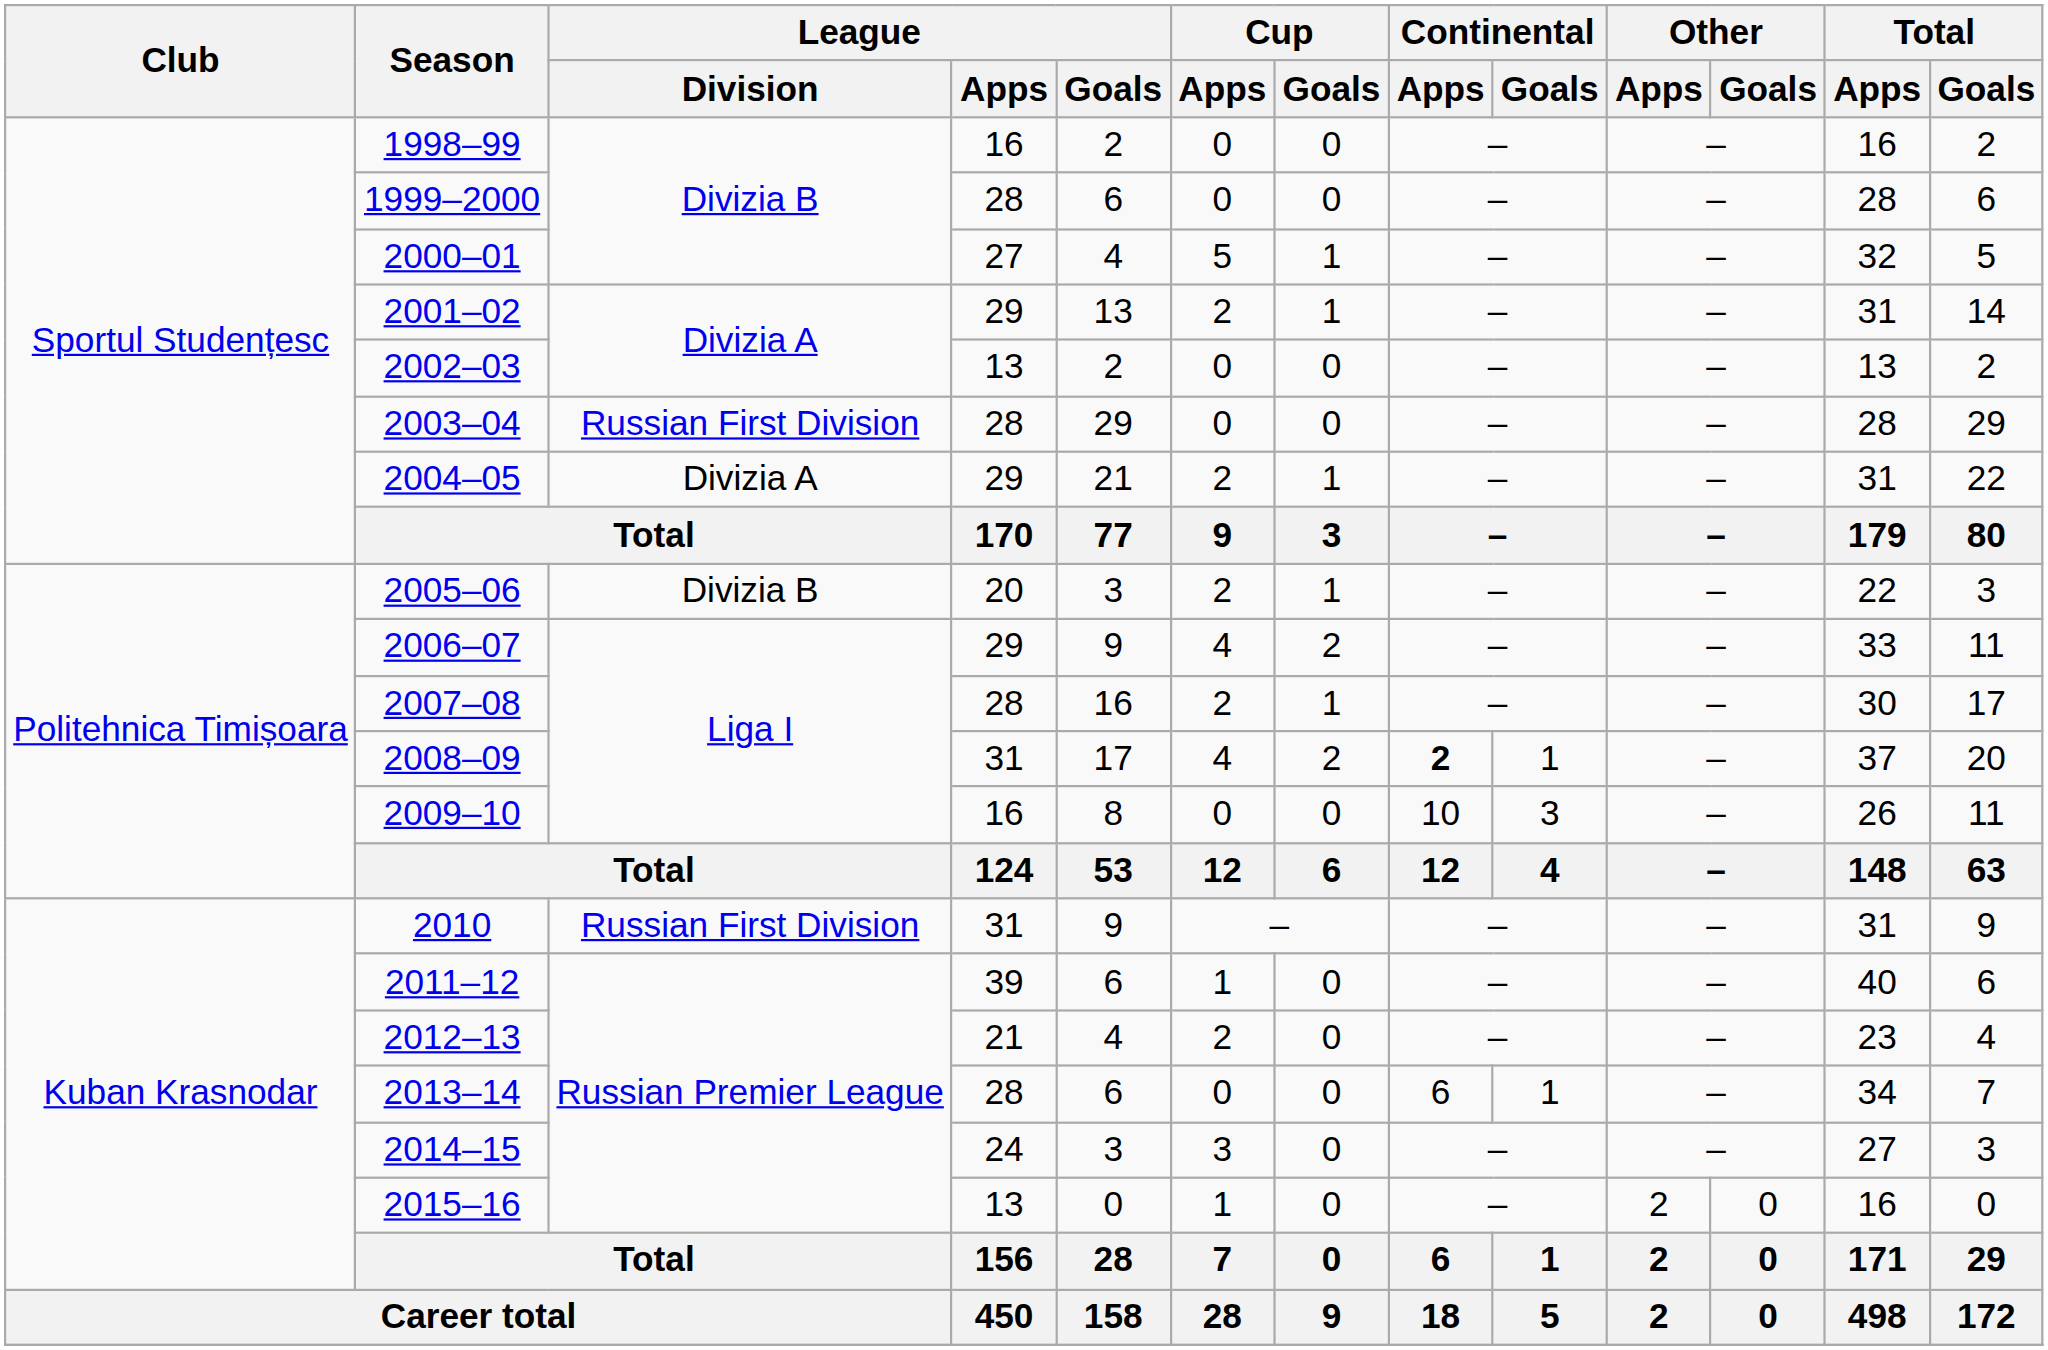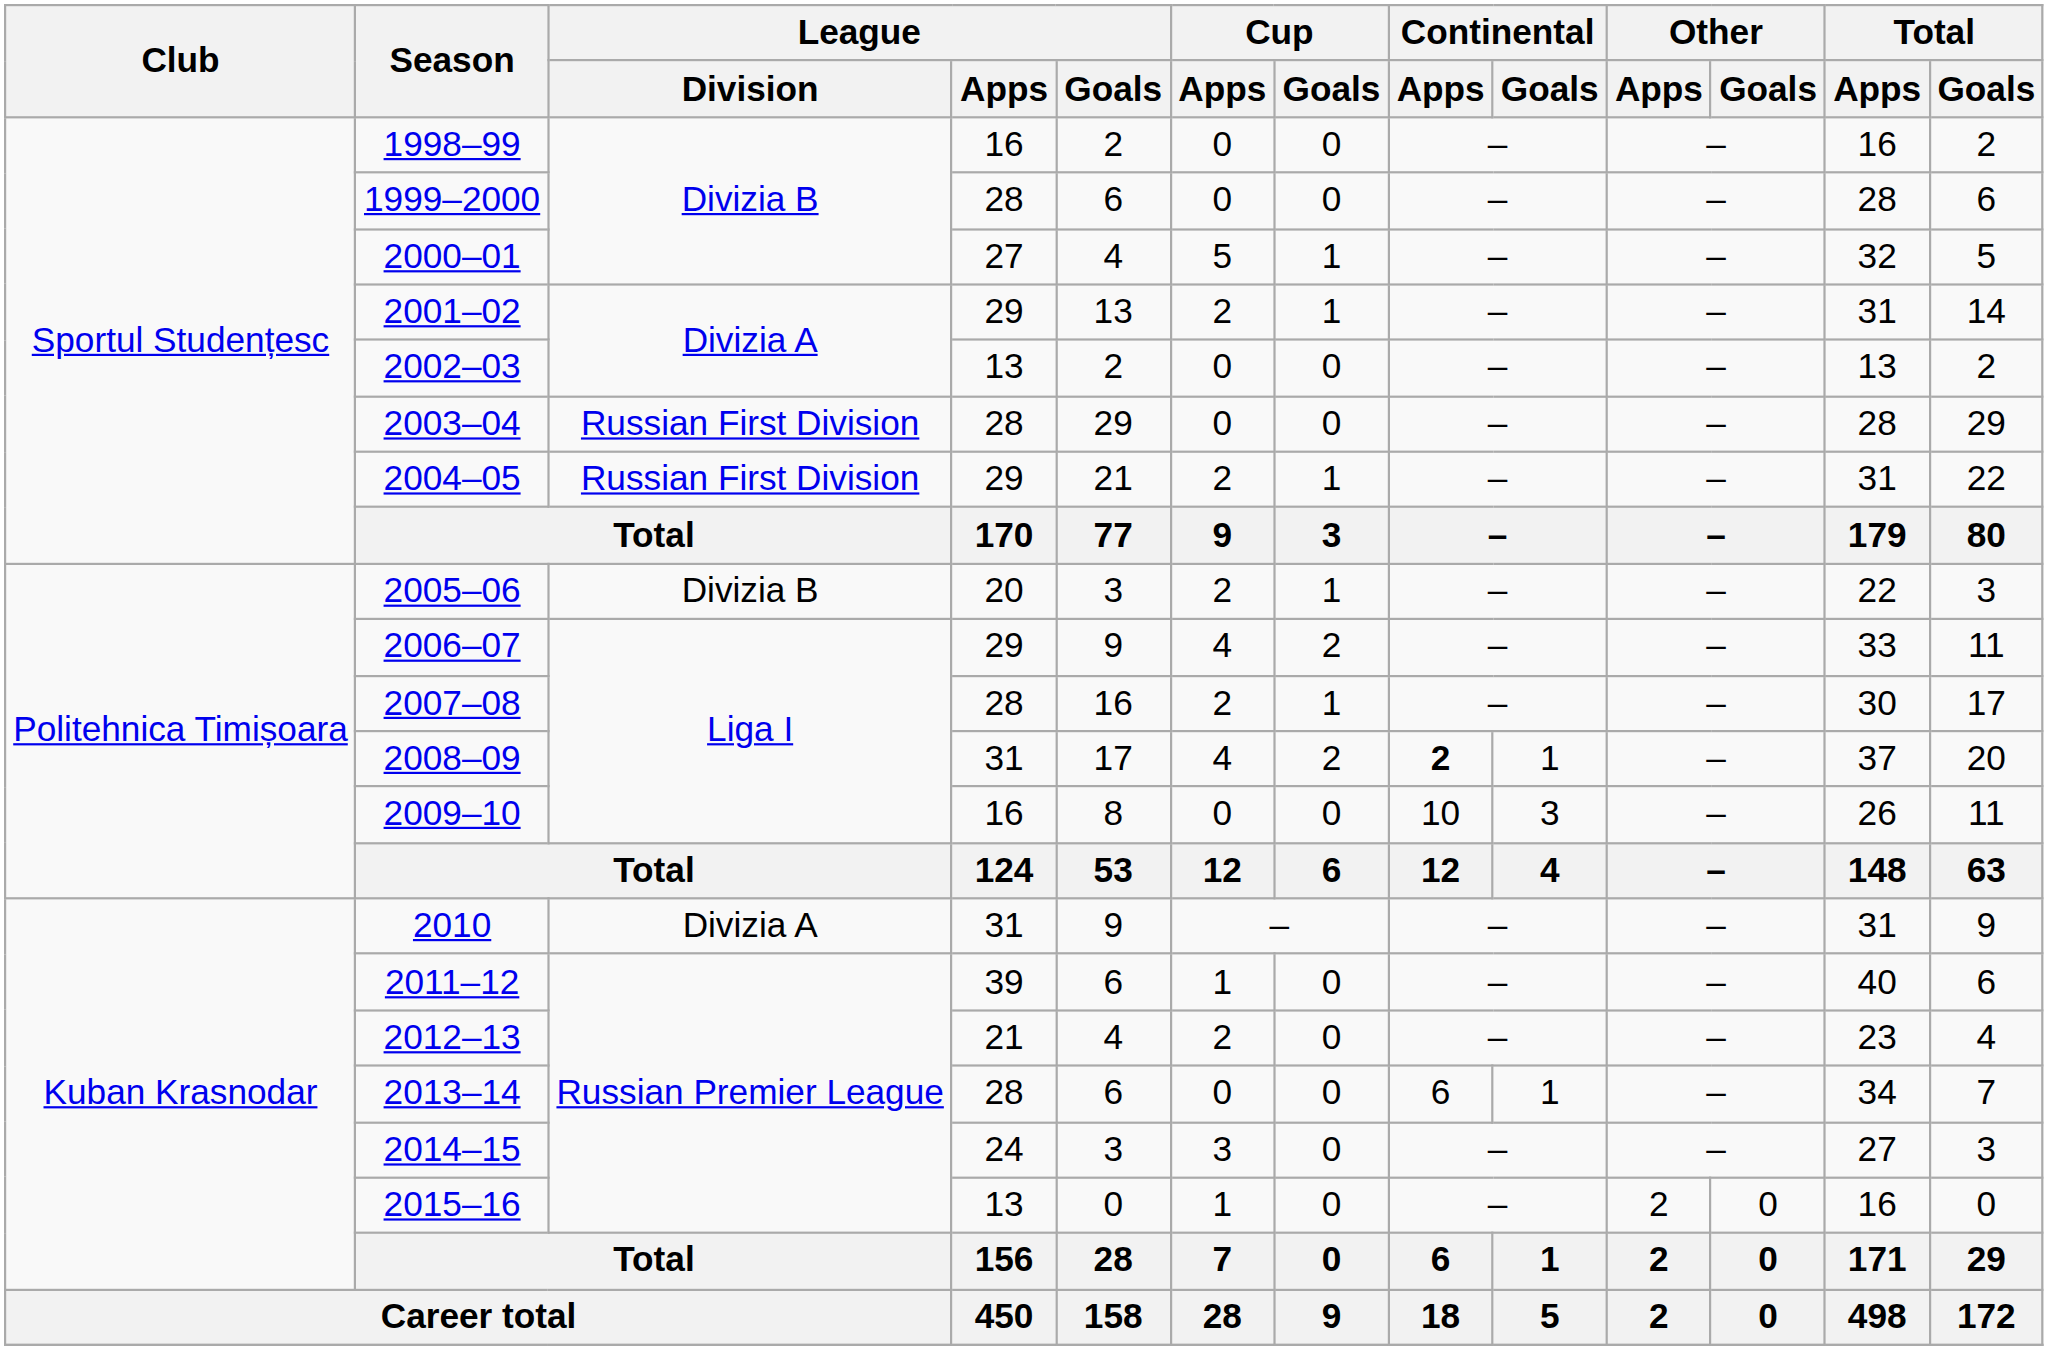 <table class="wikitable" style="text-align:center">
 <tr>
 <th rowspan=2>Club</th>
 <th rowspan=2>Season</th>
 <th colspan=3>League</th>
 <th colspan=2>Cup</th>
 <th colspan=2>Continental</th>
 <th colspan=2>Other</th>
 <th colspan=2>Total</th>
 </tr>
 <tr>
 <th>Division</th>
 <th>Apps</th>
 <th>Goals</th>
 <th>Apps</th>
 <th>Goals</th>
 <th>Apps</th>
 <th>Goals</th>
 <th>Apps</th>
 <th>Goals</th>
 <th>Apps</th>
 <th>Goals</th>
 </tr>
 <tr>
 <td rowspan="8"><a href='#'>Sportul Studențesc</a></td>
 <td><a href='#'>1998–99</a></td>
 <td rowspan=3><a href='#'>Divizia B</a></td>
 <td>16</td>
 <td>2</td>
 <td>0</td>
 <td>0</td>
 <td colspan=2>–</td>
 <td colspan=2>–</td>
 <td>16</td>
 <td>2</td>
 </tr>
 <tr>
 <td><a href='#'>1999–2000</a></td>
 <td>28</td>
 <td>6</td>
 <td>0</td>
 <td>0</td>
 <td colspan=2>–</td>
 <td colspan=2>–</td>
 <td>28</td>
 <td>6</td>
 </tr>
 <tr>
 <td><a href='#'>2000–01</a></td>
 <td>27</td>
 <td>4</td>
 <td>5</td>
 <td>1</td>
 <td colspan=2>–</td>
 <td colspan=2>–</td>
 <td>32</td>
 <td>5</td>
 </tr>
 <tr>
 <td><a href='#'>2001–02</a></td>
 <td rowspan=2><a href='#'>Divizia A</a></td>
 <td>29</td>
 <td>13</td>
 <td>2</td>
 <td>1</td>
 <td colspan=2>–</td>
 <td colspan=2>–</td>
 <td>31</td>
 <td>14</td>
 </tr>
 <tr>
 <td><a href='#'>2002–03</a></td>
 <td>13</td>
 <td>2</td>
 <td>0</td>
 <td>0</td>
 <td colspan=2>–</td>
 <td colspan=2>–</td>
 <td>13</td>
 <td>2</td>
 </tr>
 <tr>
 <td><a href='#'>2003–04</a></td>
 <td rowspan=1><a href='#'>Russian First Division</a></td>
 <td>28</td>
 <td>29</td>
 <td>0</td>
 <td>0</td>
 <td colspan=2>–</td>
 <td colspan=2>–</td>
 <td>28</td>
 <td>29</td>
 </tr>
 <tr>
 <td><a href='#'>2004–05</a></td>
-<td rowspan=1>Divizia A</td>
+<td rowspan=1><a href='#'>Russian First Division</a></td>
 <td>29</td>
 <td>21</td>
 <td>2</td>
 <td>1</td>
 <td colspan=2>–</td>
 <td colspan=2>–</td>
 <td>31</td>
 <td>22</td>
 </tr>
 <tr>
 <th colspan=2>Total</th>
 <th>170</th>
 <th>77</th>
 <th>9</th>
 <th>3</th>
 <th colspan=2>–</th>
 <th colspan=2>–</th>
 <th>179</th>
 <th>80</th>
 </tr>
 <tr>
 <td rowspan="6"><a href='#'>Politehnica Timișoara</a></td>
 <td><a href='#'>2005–06</a></td>
 <td rowspan=1>Divizia B</td>
 <td>20</td>
 <td>3</td>
 <td>2</td>
 <td>1</td>
 <td colspan=2>–</td>
 <td colspan=2>–</td>
 <td>22</td>
 <td>3</td>
 </tr>
 <tr>
 <td><a href='#'>2006–07</a></td>
 <td rowspan=4><a href='#'>Liga I</a></td>
 <td>29</td>
 <td>9</td>
 <td>4</td>
 <td>2</td>
 <td colspan=2>–</td>
 <td colspan=2>–</td>
 <td>33</td>
 <td>11</td>
 </tr>
 <tr>
 <td><a href='#'>2007–08</a></td>
 <td>28</td>
 <td>16</td>
 <td>2</td>
 <td>1</td>
 <td colspan=2>–</td>
 <td colspan=2>–</td>
 <td>30</td>
 <td>17</td>
 </tr>
 <tr>
 <td><a href='#'>2008–09</a></td>
 <td>31</td>
 <td>17</td>
 <td>4</td>
 <td>2</td>
 <td><strong>2</strong></td>
 <td>1</td>
 <td colspan=2>–</td>
 <td>37</td>
 <td>20</td>
 </tr>
 <tr>
 <td><a href='#'>2009–10</a></td>
 <td>16</td>
 <td>8</td>
 <td>0</td>
 <td>0</td>
 <td>10</td>
 <td>3</td>
 <td colspan=2>–</td>
 <td>26</td>
 <td>11</td>
 </tr>
 <tr>
 <th colspan=2>Total</th>
 <th>124</th>
 <th>53</th>
 <th>12</th>
 <th>6</th>
 <th>12</th>
 <th>4</th>
 <th colspan=2>–</th>
 <th>148</th>
 <th>63</th>
 </tr>
 <tr>
 <td rowspan="7"><a href='#'>Kuban Krasnodar</a></td>
 <td><a href='#'>2010</a></td>
-<td rowspan=1><a href='#'>Russian First Division</a></td>
+<td rowspan=1>Divizia A</td>
 <td>31</td>
 <td>9</td>
 <td colspan=2>–</td>
 <td colspan=2>–</td>
 <td colspan=2>–</td>
 <td>31</td>
 <td>9</td>
 </tr>
 <tr>
 <td><a href='#'>2011–12</a></td>
 <td rowspan=5><a href='#'>Russian Premier League</a></td>
 <td>39</td>
 <td>6</td>
 <td>1</td>
 <td>0</td>
 <td colspan=2>–</td>
 <td colspan=2>–</td>
 <td>40</td>
 <td>6</td>
 </tr>
 <tr>
 <td><a href='#'>2012–13</a></td>
 <td>21</td>
 <td>4</td>
 <td>2</td>
 <td>0</td>
 <td colspan=2>–</td>
 <td colspan=2>–</td>
 <td>23</td>
 <td>4</td>
 </tr>
 <tr>
 <td><a href='#'>2013–14</a></td>
 <td>28</td>
 <td>6</td>
 <td>0</td>
 <td>0</td>
 <td>6</td>
 <td>1</td>
 <td colspan=2>–</td>
 <td>34</td>
 <td>7</td>
 </tr>
 <tr>
 <td><a href='#'>2014–15</a></td>
 <td>24</td>
 <td>3</td>
 <td>3</td>
 <td>0</td>
 <td colspan=2>–</td>
 <td colspan=2>–</td>
 <td>27</td>
 <td>3</td>
 </tr>
 <tr>
 <td><a href='#'>2015–16</a></td>
 <td>13</td>
 <td>0</td>
 <td>1</td>
 <td>0</td>
 <td colspan=2>–</td>
 <td>2</td>
 <td>0</td>
 <td>16</td>
 <td>0</td>
 </tr>
 <tr>
 <th colspan=2>Total</th>
 <th>156</th>
 <th>28</th>
 <th>7</th>
 <th>0</th>
 <th>6</th>
 <th>1</th>
 <th>2</th>
 <th>0</th>
 <th>171</th>
 <th>29</th>
 </tr>
 <tr>
 <th colspan=3>Career total</th>
 <th>450</th>
 <th>158</th>
 <th>28</th>
 <th>9</th>
 <th>18</th>
 <th>5</th>
 <th>2</th>
 <th>0</th>
 <th>498</th>
 <th>172</th>
 </tr>
 <tr>
 </tr>
 </table>
